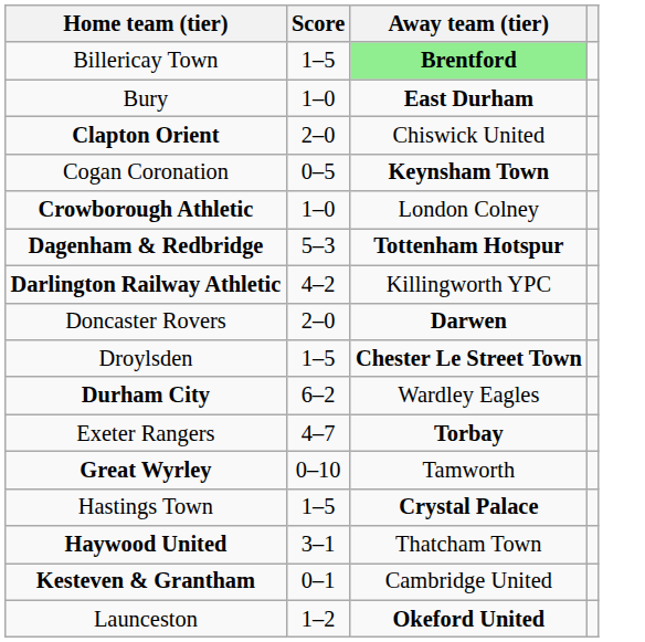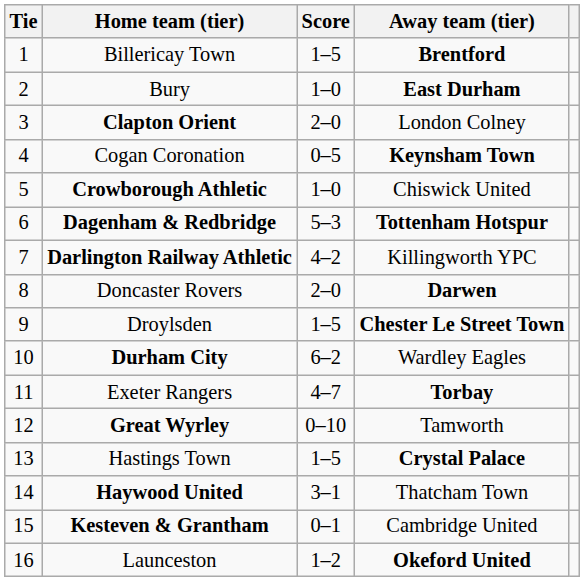 <table class="wikitable" style="text-align:center; font-size:85%">
 <tr>
+<th>Tie</th>
 <th>Home team (tier)</th>
 <th>Score</th>
 <th>Away team (tier)</th>
 <th></th>
 </tr>
 <tr>
+<td align="center">1</td>
 <td>Billericay Town</td>
 <td align="center">1–5</td>
-<td style="background: lightgreen;"><strong>Brentford</strong></td>
+<td><strong>Brentford</strong></td>
 <td></td>
 </tr>
 <tr>
+<td align="center">2</td>
 <td>Bury</td>
 <td align="center">1–0</td>
 <td><strong>East Durham</strong></td>
 <td></td>
 </tr>
 <tr>
+<td align="center">3</td>
 <td><strong>Clapton Orient</strong></td>
 <td align="center">2–0</td>
-<td>Chiswick United</td>
+<td>London Colney</td>
 <td></td>
 </tr>
 <tr>
+<td align="center">4</td>
 <td>Cogan Coronation</td>
 <td align="center">0–5</td>
 <td><strong>Keynsham Town</strong></td>
 <td></td>
 </tr>
 <tr>
+<td align="center">5</td>
 <td><strong>Crowborough Athletic</strong></td>
 <td align="center">1–0</td>
-<td>London Colney</td>
+<td>Chiswick United</td>
 <td></td>
 </tr>
 <tr>
+<td align="center">6</td>
 <td><strong>Dagenham & Redbridge</strong></td>
 <td align="center">5–3 </td>
 <td><strong>Tottenham Hotspur</strong></td>
 <td></td>
 </tr>
 <tr>
+<td align="center">7</td>
 <td><strong>Darlington Railway Athletic</strong></td>
 <td align="center">4–2</td>
 <td>Killingworth YPC</td>
 <td></td>
 </tr>
 <tr>
+<td align="center">8</td>
 <td>Doncaster Rovers</td>
 <td align="center">2–0</td>
 <td><strong>Darwen</strong></td>
 <td></td>
 </tr>
 <tr>
+<td align="center">9</td>
 <td>Droylsden</td>
 <td align="center">1–5</td>
 <td><strong>Chester Le Street Town</strong></td>
 <td></td>
 </tr>
 <tr>
+<td align="center">10</td>
 <td><strong>Durham City</strong></td>
 <td align="center">6–2</td>
 <td>Wardley Eagles</td>
 <td></td>
 </tr>
 <tr>
+<td align="center">11</td>
 <td>Exeter Rangers</td>
 <td align="center">4–7</td>
 <td><strong>Torbay</strong></td>
 <td></td>
 </tr>
 <tr>
+<td align="center">12</td>
 <td><strong>Great Wyrley</strong></td>
 <td align="center">0–10</td>
 <td>Tamworth</td>
 <td></td>
 </tr>
 <tr>
+<td align="center">13</td>
 <td>Hastings Town</td>
 <td align="center">1–5</td>
 <td><strong>Crystal Palace</strong></td>
 <td></td>
 </tr>
 <tr>
+<td align="center">14</td>
 <td><strong>Haywood United</strong></td>
 <td align="center">3–1</td>
 <td>Thatcham Town</td>
 <td></td>
 </tr>
 <tr>
+<td align="center">15</td>
 <td><strong>Kesteven & Grantham</strong></td>
 <td align="center">0–1</td>
 <td>Cambridge United</td>
 <td></td>
 </tr>
 <tr>
+<td align="center">16</td>
 <td>Launceston</td>
 <td align="center">1–2</td>
 <td><strong>Okeford United</strong></td>
 <td></td>
 </tr>
 </table>
